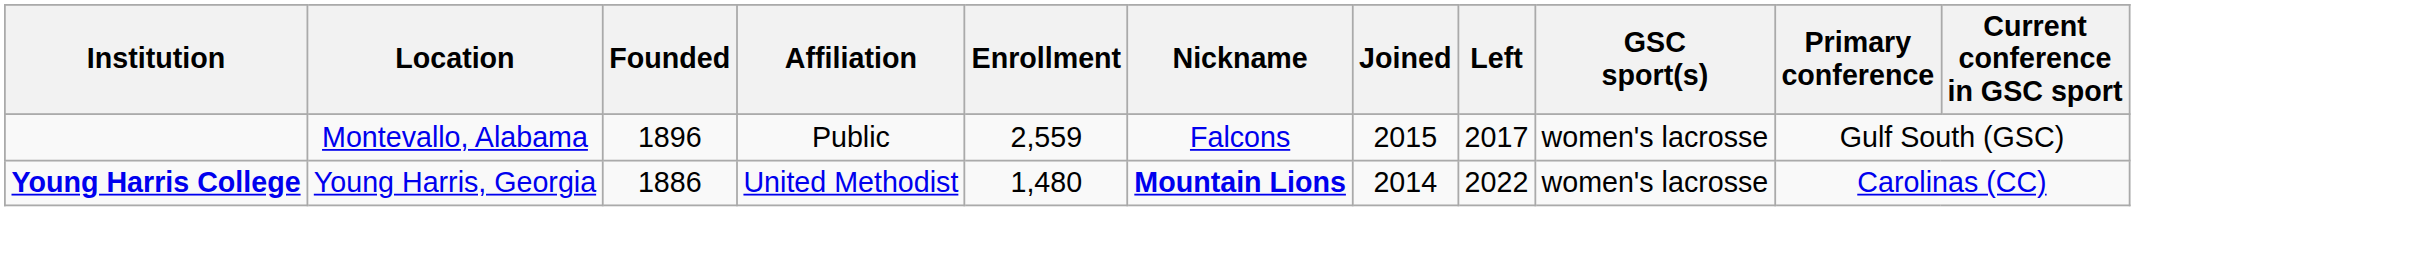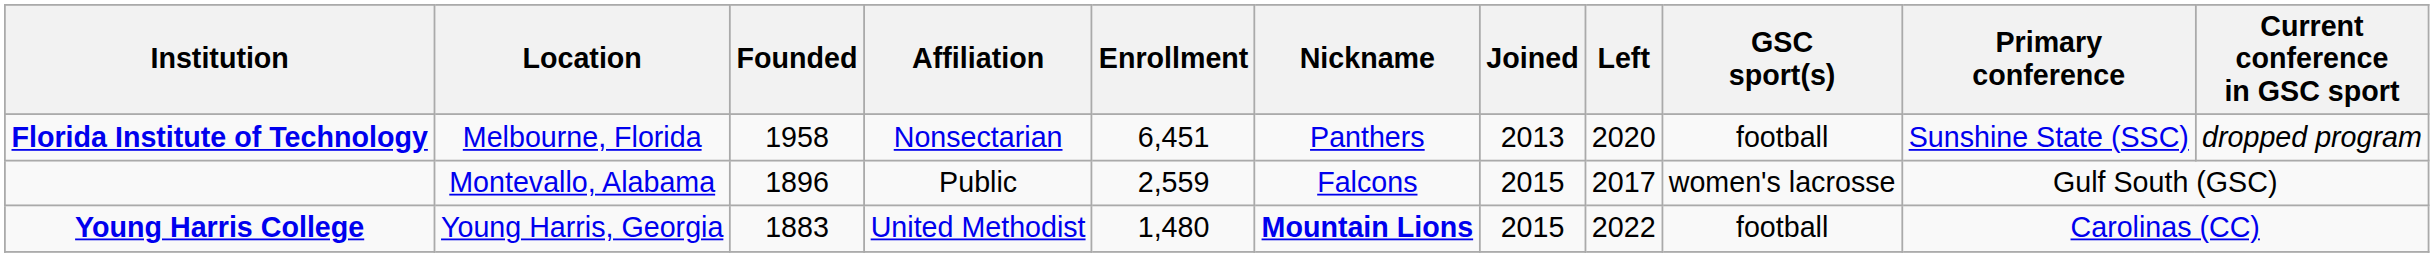 <table class="wikitable sortable" style="text-align:center">
 <tr>
 <th>Institution</th>
 <th>Location</th>
 <th>Founded</th>
 <th>Affiliation</th>
 <th>Enrollment</th>
 <th>Nickname</th>
 <th>Joined</th>
 <th>Left</th>
 <th>GSC<br>sport(s)</th>
 <th>Primary<br>conference</th>
 <th>Current<br>conference<br>in GSC sport</th>
+</tr>
+<tr>
+<td><strong><a href='#'>Florida Institute of Technology</a></strong></td>
+<td><a href='#'>Melbourne, Florida</a></td>
+<td>1958</td>
+<td><a href='#'>Nonsectarian</a></td>
+<td>6,451</td>
+<td><a href='#'>Panthers</a></td>
+<td>2013</td>
+<td>2020</td>
+<td>football</td>
+<td><a href='#'>Sunshine State (SSC)</a></td>
+<td><em>dropped program</em></td>
 </tr>
 <tr>
 <td></td>
 <td><a href='#'>Montevallo, Alabama</a></td>
 <td>1896</td>
 <td>Public</td>
 <td>2,559</td>
 <td><a href='#'>Falcons</a></td>
 <td>2015</td>
 <td>2017</td>
 <td>women's lacrosse</td>
 <td colspan="2">Gulf South (GSC)</td>
 </tr>
 <tr>
 <td><strong><a href='#'>Young Harris College</a></strong></td>
 <td><a href='#'>Young Harris, Georgia</a></td>
-<td>1886</td>
+<td>1883</td>
 <td><a href='#'>United Methodist</a></td>
 <td>1,480</td>
 <td><strong><a href='#'>Mountain Lions</a></strong></td>
-<td>2014</td>
+<td>2015</td>
 <td>2022</td>
-<td>women's lacrosse</td>
+<td>football</td>
 <td colspan="2"><a href='#'>Carolinas (CC)</a></td>
 </tr>
 </table>
